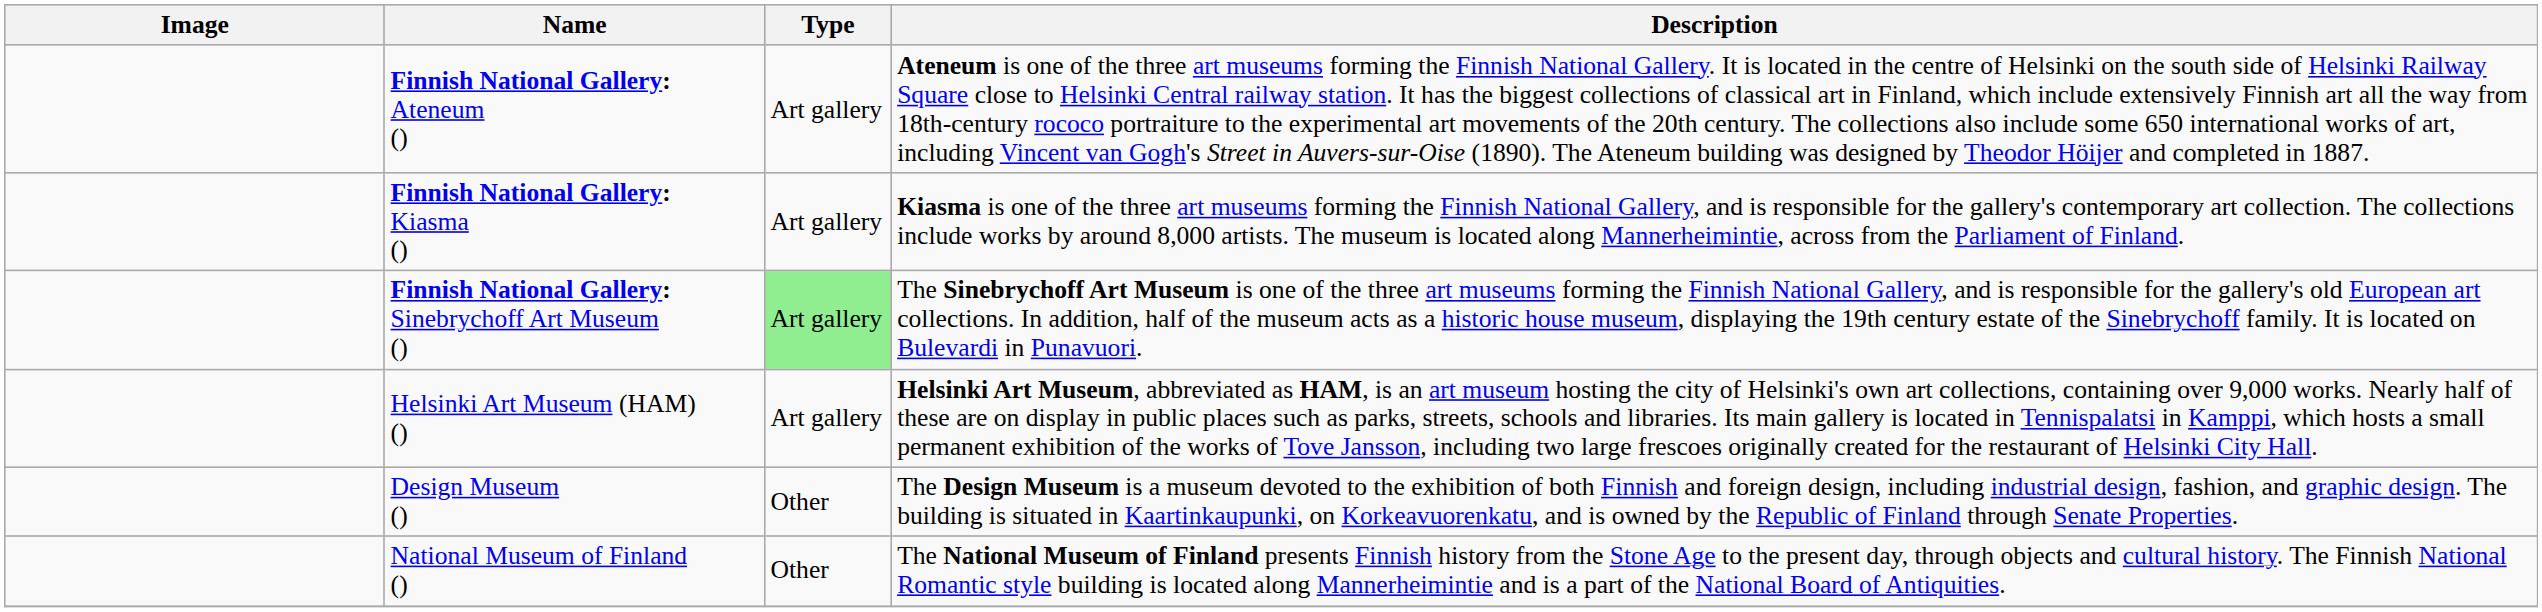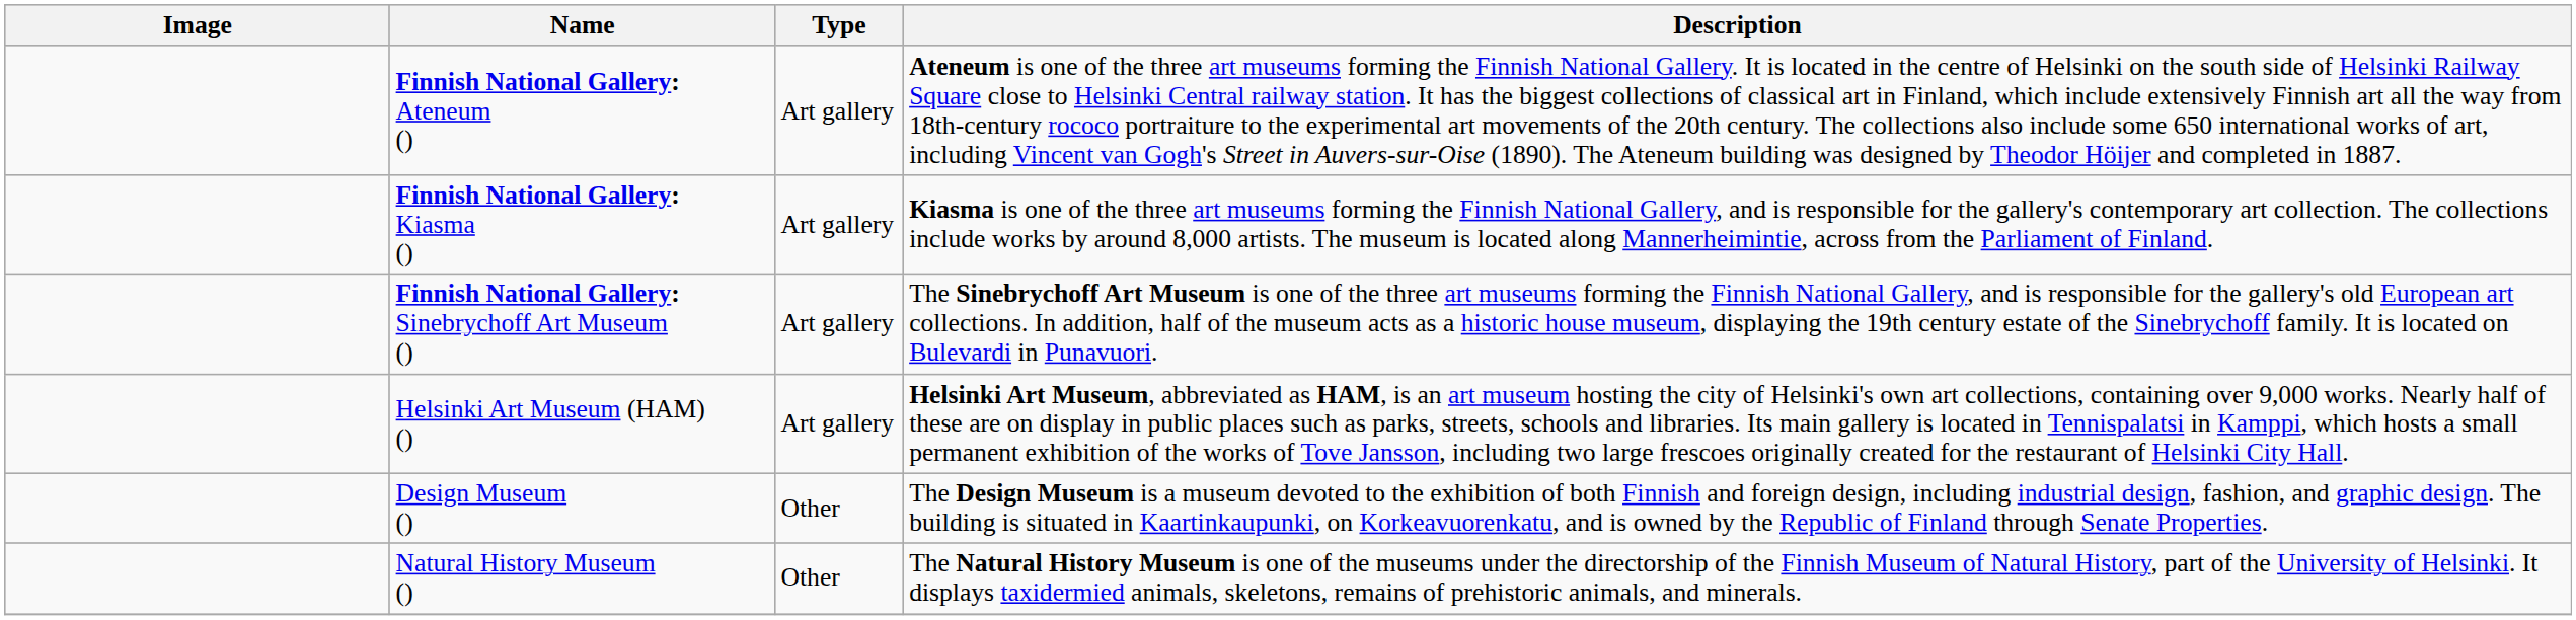 <table class="wikitable sortable" style="width:100%">
 <tr>
 <th scope="col" style="width: 15%;" class="unsortable">Image</th>
 <th scope="col" style="width: 15%;">Name</th>
 <th scope="col" style="width: 5%;">Type</th>
 <th scope="col" style="width: 65%;" class="unsortable">Description</th>
 </tr>
 <tr>
 <td></td>
 <td><strong><a href='#'>Finnish National Gallery</a>:</strong><br><a href='#'>Ateneum</a><br>()</td>
 <td>Art gallery</td>
 <td><strong>Ateneum</strong> is one of the three <a href='#'>art museums</a> forming the <a href='#'>Finnish National Gallery</a>. It is located in the centre of Helsinki on the south side of <a href='#'>Helsinki Railway Square</a> close to <a href='#'>Helsinki Central railway station</a>. It has the biggest collections of classical art in Finland, which include extensively Finnish art all the way from 18th-century <a href='#'>rococo</a> portraiture to the experimental art movements of the 20th century. The collections also include some 650 international works of art, including <a href='#'>Vincent van Gogh</a>'s <em>Street in Auvers-sur-Oise</em> (1890). The Ateneum building was designed by <a href='#'>Theodor Höijer</a> and completed in 1887.</td>
 </tr>
 <tr>
 <td></td>
 <td><strong><a href='#'>Finnish National Gallery</a>:</strong><br><a href='#'>Kiasma</a><br>()</td>
 <td>Art gallery</td>
 <td><strong>Kiasma</strong> is one of the three <a href='#'>art museums</a> forming the <a href='#'>Finnish National Gallery</a>, and is responsible for the gallery's contemporary art collection. The collections include works by around 8,000 artists. The museum is located along <a href='#'>Mannerheimintie</a>, across from the <a href='#'>Parliament of Finland</a>.</td>
 </tr>
 <tr>
 <td></td>
 <td><strong><a href='#'>Finnish National Gallery</a>:</strong><br><a href='#'>Sinebrychoff Art Museum</a><br>()</td>
-<td style="background: lightgreen;">Art gallery</td>
+<td>Art gallery</td>
 <td>The <strong>Sinebrychoff Art Museum</strong> is one of the three <a href='#'>art museums</a> forming the <a href='#'>Finnish National Gallery</a>, and is responsible for the gallery's old <a href='#'>European art</a> collections. In addition, half of the museum acts as a <a href='#'>historic house museum</a>, displaying the 19th century estate of the <a href='#'>Sinebrychoff</a> family. It is located on <a href='#'>Bulevardi</a> in <a href='#'>Punavuori</a>.</td>
 </tr>
 <tr>
 <td></td>
 <td><a href='#'>Helsinki Art Museum</a> (HAM)<br>()</td>
 <td>Art gallery</td>
 <td><strong>Helsinki Art Museum</strong>, abbreviated as <strong>HAM</strong>, is an <a href='#'>art museum</a> hosting the city of Helsinki's own art collections, containing over 9,000 works. Nearly half of these are on display in public places such as parks, streets, schools and libraries. Its main gallery is located in <a href='#'>Tennispalatsi</a> in <a href='#'>Kamppi</a>, which hosts a small permanent exhibition of the works of <a href='#'>Tove Jansson</a>, including two large frescoes originally created for the restaurant of <a href='#'>Helsinki City Hall</a>.</td>
 </tr>
 <tr>
 <td></td>
 <td><a href='#'>Design Museum</a><br>()</td>
 <td>Other</td>
 <td>The <strong>Design Museum</strong> is a museum devoted to the exhibition of both <a href='#'>Finnish</a> and foreign design, including <a href='#'>industrial design</a>, fashion, and <a href='#'>graphic design</a>. The building is situated in <a href='#'>Kaartinkaupunki</a>, on <a href='#'>Korkeavuorenkatu</a>, and is owned by the <a href='#'>Republic of Finland</a> through <a href='#'>Senate Properties</a>.</td>
 </tr>
 <tr>
 <td></td>
-<td><a href='#'>National Museum of Finland</a><br>()</td>
+<td><a href='#'>Natural History Museum</a><br>()</td>
 <td>Other</td>
-<td>The <strong>National Museum of Finland</strong> presents <a href='#'>Finnish</a> history from the <a href='#'>Stone Age</a> to the present day, through objects and <a href='#'>cultural history</a>. The Finnish <a href='#'>National Romantic style</a> building is located along <a href='#'>Mannerheimintie</a> and is a part of the <a href='#'>National Board of Antiquities</a>.</td>
+<td>The <strong>Natural History Museum</strong> is one of the museums under the directorship of the <a href='#'>Finnish Museum of Natural History</a>, part of the <a href='#'>University of Helsinki</a>. It displays <a href='#'>taxidermied</a> animals, skeletons, remains of prehistoric animals, and minerals.</td>
 </tr>
 <tr>
 </tr>
 </table>
